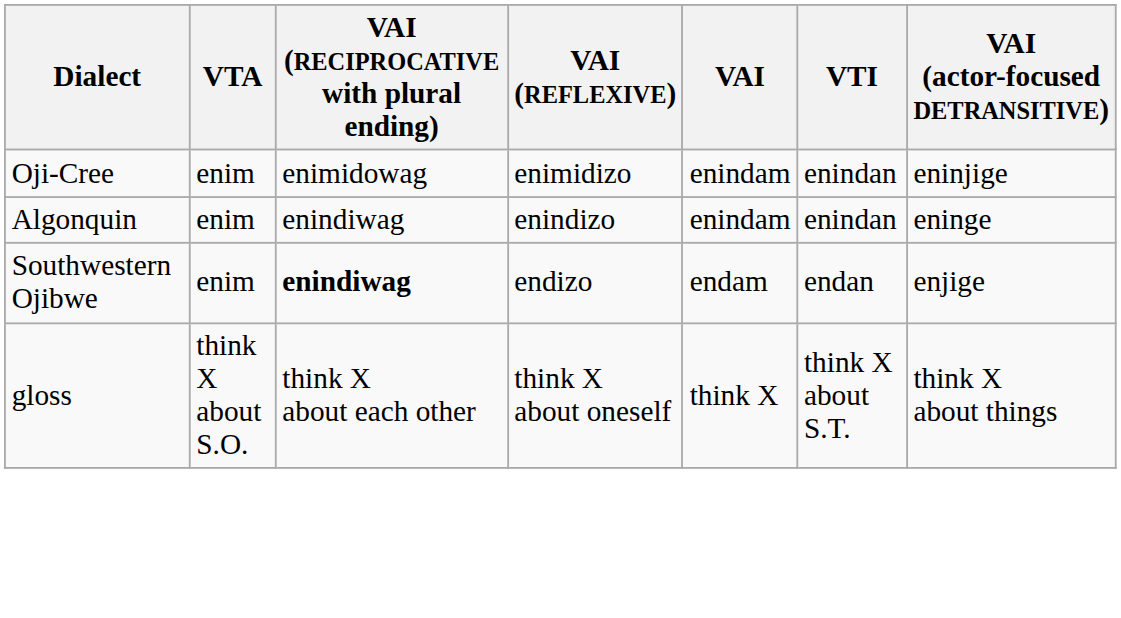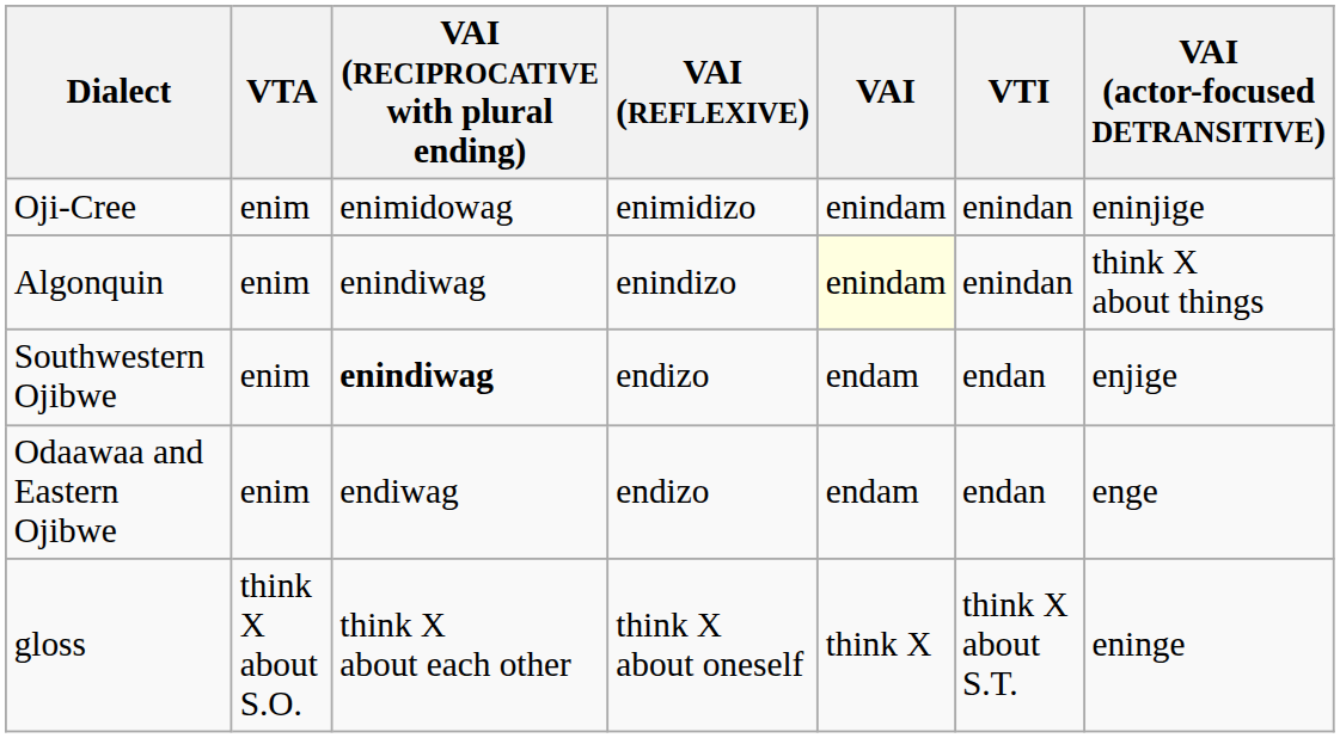 <table class="wikitable">
 <tr>
 <th>Dialect</th>
 <th>VTA</th>
 <th>VAI<br>(<small>RECIPROCATIVE</small><br>with plural ending)</th>
 <th>VAI<br>(<small>REFLEXIVE</small>)</th>
 <th>VAI</th>
 <th>VTI</th>
 <th>VAI<br>(actor-focused<br><small>DETRANSITIVE</small>)</th>
 </tr>
 <tr>
 <td>Oji-Cree</td>
 <td>enim</td>
 <td>enimidowag</td>
 <td>enimidizo</td>
 <td>enindam</td>
 <td>enindan</td>
 <td>eninjige</td>
 </tr>
 <tr>
 <td>Algonquin</td>
 <td>enim</td>
 <td>enindiwag</td>
 <td>enindizo</td>
-<td>enindam</td>
+<td style="background: lightyellow;">enindam</td>
 <td>enindan</td>
-<td>eninge</td>
+<td>think X<br> about things</td>
 </tr>
 <tr>
 <td>Southwestern Ojibwe</td>
 <td>enim</td>
 <td><strong>enindiwag</strong></td>
 <td>endizo</td>
 <td>endam</td>
 <td>endan</td>
 <td>enjige</td>
 </tr>
 <tr>
+<td>Odaawaa and Eastern Ojibwe</td>
+<td>enim</td>
+<td>endiwag</td>
+<td>endizo</td>
+<td>endam</td>
+<td>endan</td>
+<td>enge</td>
+</tr>
+<tr>
 <td>gloss</td>
 <td>think X<br> about S.O.</td>
 <td>think X<br> about each other</td>
 <td>think X<br> about oneself</td>
 <td>think X</td>
 <td>think X<br> about S.T.</td>
-<td>think X<br> about things</td>
+<td>eninge</td>
 </tr>
 </table>
